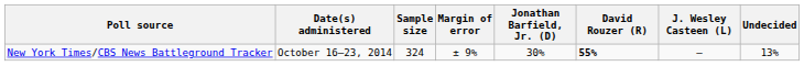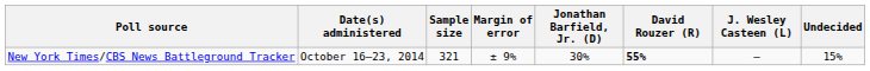 <table class="wikitable">
 <tr>
 <th>Poll source</th>
 <th>Date(s)<br>administered</th>
 <th>Sample<br>size</th>
 <th>Margin of<br>error</th>
 <th style="width:100px;">Jonathan<br>Barfield, Jr. (D)</th>
 <th style="width:100px;">David<br>Rouzer (R)</th>
 <th style="width:100px;">J. Wesley<br>Casteen (L)</th>
 <th>Undecided</th>
 </tr>
 <tr>
 <td><a href='#'>New York Times</a>/<a href='#'>CBS News Battleground Tracker</a></td>
 <td align=center>October 16–23, 2014</td>
-<td align=center>324</td>
+<td align=center>321</td>
 <td align=center>± 9%</td>
 <td align=center>30%</td>
 <td><strong>55%</strong></td>
 <td align=center>—</td>
-<td align=center>13%</td>
+<td align=center>15%</td>
 </tr>
 </table>
